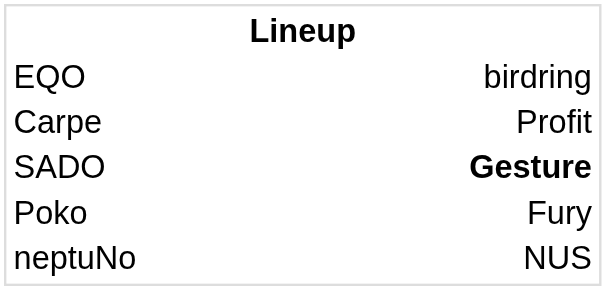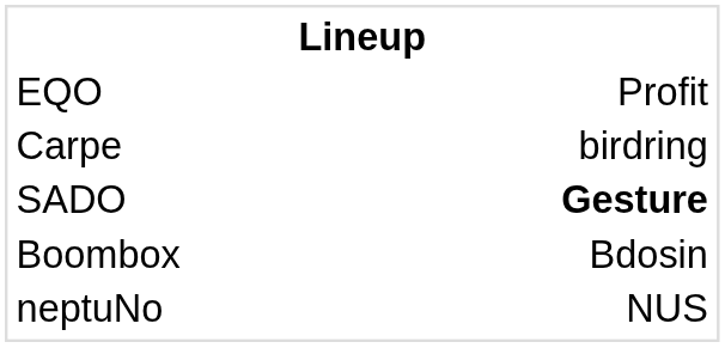 <table class="floatright mw-collapsible mw-collapsed" style="text-align:center; font-size:85%; border:1px solid #ddd; width:250px">
 <tr>
 <th style="width:33%;"></th>
 <th style="width:33%;">Lineup</th>
 <th style="width:33%;"></th>
 </tr>
 <tr>
 <td style="text-align:left;">EQO</td>
 <td></td>
-<td style="text-align:right;">birdring</td>
+<td style="text-align:right;">Profit</td>
 </tr>
 <tr>
 <td style="text-align:left;">Carpe</td>
 <td></td>
-<td style="text-align:right;">Profit</td>
+<td style="text-align:right;">birdring</td>
 </tr>
 <tr>
 <td style="text-align:left;">SADO</td>
 <td></td>
 <td style="text-align:right;"><strong>Gesture</strong></td>
 </tr>
 <tr>
-<td style="text-align:left;">Poko</td>
+<td style="text-align:left;">Boombox</td>
 <td></td>
-<td style="text-align:right;">Fury</td>
+<td style="text-align:right;">Bdosin</td>
 </tr>
 <tr>
 <td style="text-align:left;">neptuNo</td>
 <td></td>
 <td style="text-align:right;">NUS</td>
 </tr>
 </table>
